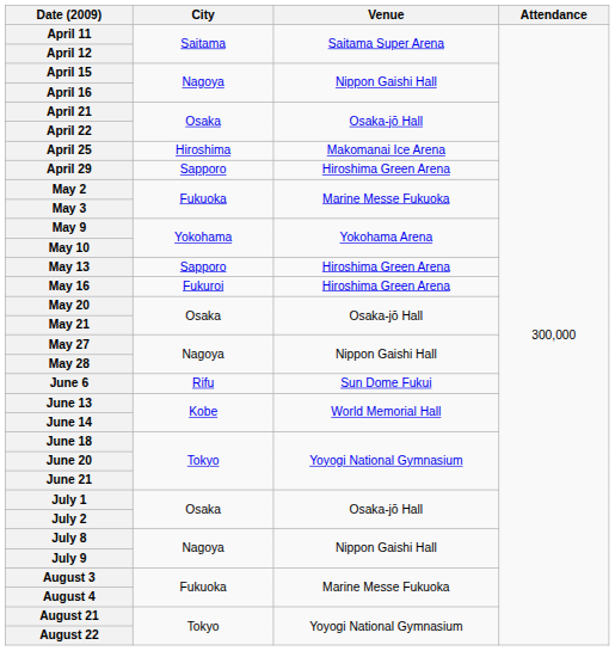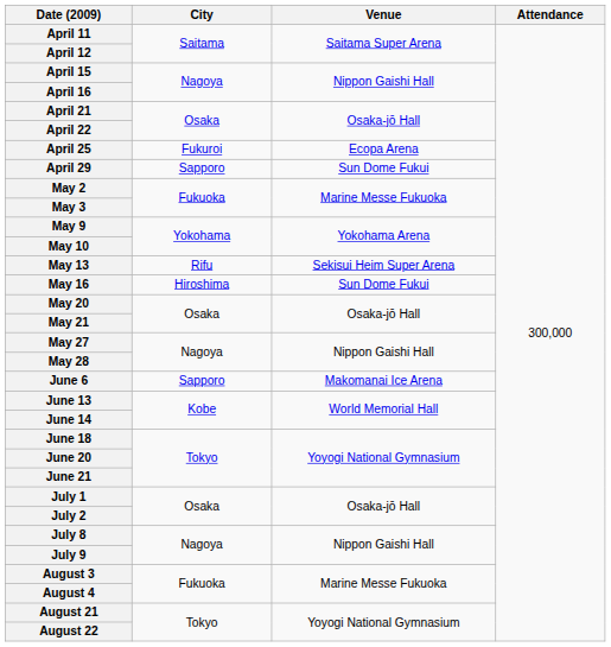 <table class="wikitable plainrowheaders" style="text-align:center;">
 <tr>
 <th scope="col" style="width:10em;">Date (2009)</th>
 <th scope="col" style="width:11em;">City</th>
 <th scope="col" style="width:18em;">Venue</th>
 <th scope="col" style="width:8.5em;">Attendance</th>
 </tr>
 <tr>
 <th scope="row" style="text-align:center;">April 11</th>
 <td rowspan="2"><a href='#'>Saitama</a></td>
 <td rowspan="2"><a href='#'>Saitama Super Arena</a></td>
 <td rowspan="32">300,000</td>
 </tr>
 <tr>
 <th scope="row" style="text-align:center;">April 12</th>
 </tr>
 <tr>
 <th scope="row" style="text-align:center;">April 15</th>
 <td rowspan="2"><a href='#'>Nagoya</a></td>
 <td rowspan="2"><a href='#'>Nippon Gaishi Hall</a></td>
 </tr>
 <tr>
 <th scope="row" style="text-align:center;">April 16</th>
 </tr>
 <tr>
 <th scope="row" style="text-align:center;">April 21</th>
 <td rowspan="2"><a href='#'>Osaka</a></td>
 <td rowspan="2"><a href='#'>Osaka-jō Hall</a></td>
 </tr>
 <tr>
 <th scope="row" style="text-align:center;">April 22</th>
 </tr>
 <tr>
 <th scope="row" style="text-align:center;">April 25</th>
-<td rowspan="1"><a href='#'>Hiroshima</a></td>
-<td rowspan="1"><a href='#'>Makomanai Ice Arena</a></td>
+<td rowspan="1"><a href='#'>Fukuroi</a></td>
+<td rowspan="1"><a href='#'>Ecopa Arena</a></td>
 </tr>
 <tr>
 <th scope="row" style="text-align:center;">April 29</th>
 <td rowspan="1"><a href='#'>Sapporo</a></td>
-<td rowspan="1"><a href='#'>Hiroshima Green Arena</a></td>
+<td rowspan="1"><a href='#'>Sun Dome Fukui</a></td>
 </tr>
 <tr>
 <th scope="row" style="text-align:center;">May 2</th>
 <td rowspan="2"><a href='#'>Fukuoka</a></td>
 <td rowspan="2"><a href='#'>Marine Messe Fukuoka</a></td>
 </tr>
 <tr>
 <th scope="row" style="text-align:center;">May 3</th>
 </tr>
 <tr>
 <th scope="row" style="text-align:center;">May 9</th>
 <td rowspan="2"><a href='#'>Yokohama</a></td>
 <td rowspan="2"><a href='#'>Yokohama Arena</a></td>
 </tr>
 <tr>
 <th scope="row" style="text-align:center;">May 10</th>
 </tr>
 <tr>
 <th scope="row" style="text-align:center;">May 13</th>
-<td rowspan="1"><a href='#'>Sapporo</a></td>
-<td rowspan="1"><a href='#'>Hiroshima Green Arena</a></td>
+<td rowspan="1"><a href='#'>Rifu</a></td>
+<td rowspan="1"><a href='#'>Sekisui Heim Super Arena</a></td>
 </tr>
 <tr>
 <th scope="row" style="text-align:center;">May 16</th>
-<td rowspan="1"><a href='#'>Fukuroi</a></td>
-<td rowspan="1"><a href='#'>Hiroshima Green Arena</a></td>
+<td rowspan="1"><a href='#'>Hiroshima</a></td>
+<td rowspan="1"><a href='#'>Sun Dome Fukui</a></td>
 </tr>
 <tr>
 <th scope="row" style="text-align:center;">May 20</th>
 <td rowspan="2">Osaka</td>
 <td rowspan="2">Osaka-jō Hall</td>
 </tr>
 <tr>
 <th scope="row" style="text-align:center;">May 21</th>
 </tr>
 <tr>
 <th scope="row" style="text-align:center;">May 27</th>
 <td rowspan="2">Nagoya</td>
 <td rowspan="2">Nippon Gaishi Hall</td>
 </tr>
 <tr>
 <th scope="row" style="text-align:center;">May 28</th>
 </tr>
 <tr>
 <th scope="row" style="text-align:center;">June 6</th>
-<td rowspan="1"><a href='#'>Rifu</a></td>
-<td rowspan="1"><a href='#'>Sun Dome Fukui</a></td>
+<td rowspan="1"><a href='#'>Sapporo</a></td>
+<td rowspan="1"><a href='#'>Makomanai Ice Arena</a></td>
 </tr>
 <tr>
 <th scope="row" style="text-align:center;">June 13</th>
 <td rowspan="2"><a href='#'>Kobe</a></td>
 <td rowspan="2"><a href='#'>World Memorial Hall</a></td>
 </tr>
 <tr>
 <th scope="row" style="text-align:center;">June 14</th>
 </tr>
 <tr>
 <th scope="row" style="text-align:center;">June 18</th>
 <td rowspan="3"><a href='#'>Tokyo</a></td>
 <td rowspan="3"><a href='#'>Yoyogi National Gymnasium</a></td>
 </tr>
 <tr>
 <th scope="row" style="text-align:center;">June 20</th>
 </tr>
 <tr>
 <th scope="row" style="text-align:center;">June 21</th>
 </tr>
 <tr>
 <th scope="row" style="text-align:center;">July 1</th>
 <td rowspan="2">Osaka</td>
 <td rowspan="2">Osaka-jō Hall</td>
 </tr>
 <tr>
 <th scope="row" style="text-align:center;">July 2</th>
 </tr>
 <tr>
 <th scope="row" style="text-align:center;">July 8</th>
 <td rowspan="2">Nagoya</td>
 <td rowspan="2">Nippon Gaishi Hall</td>
 </tr>
 <tr>
 <th scope="row" style="text-align:center;">July 9</th>
 </tr>
 <tr>
 <th scope="row" style="text-align:center;">August 3</th>
 <td rowspan="2">Fukuoka</td>
 <td rowspan="2">Marine Messe Fukuoka</td>
 </tr>
 <tr>
 <th scope="row" style="text-align:center;">August 4</th>
 </tr>
 <tr>
 <th scope="row" style="text-align:center;">August 21</th>
 <td rowspan="2">Tokyo</td>
 <td rowspan="2">Yoyogi National Gymnasium</td>
 </tr>
 <tr>
 <th scope="row" style="text-align:center;">August 22</th>
 </tr>
 </table>
